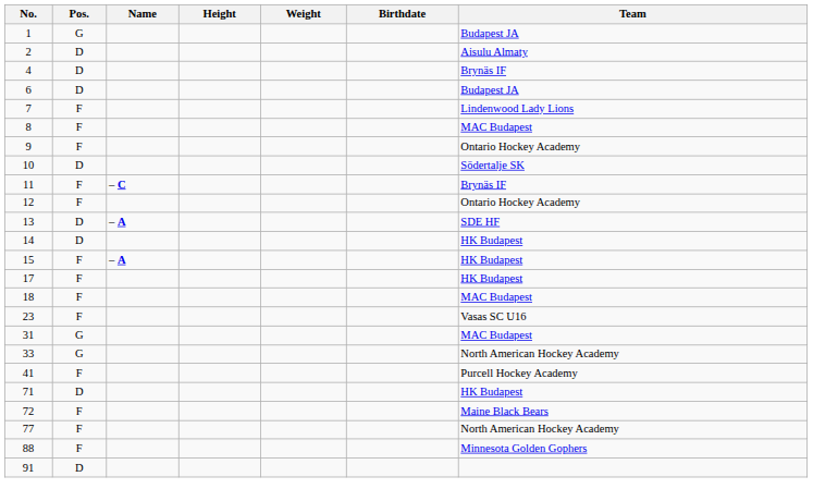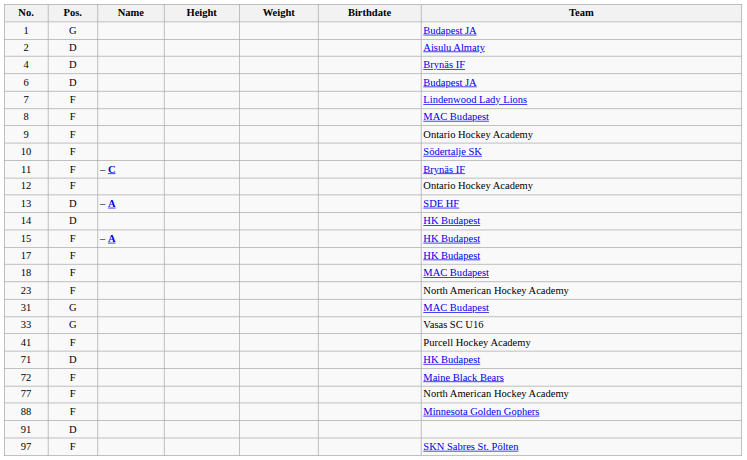 <table width="80%" class="wikitable sortable" style="font-size: 90%; text-align: center;">
 <tr>
 <th>No.</th>
 <th>Pos.</th>
 <th>Name</th>
 <th>Height</th>
 <th>Weight</th>
 <th>Birthdate</th>
 <th>Team</th>
 </tr>
 <tr>
 <td>1</td>
 <td>G</td>
 <td align=left></td>
 <td></td>
 <td></td>
 <td></td>
 <td align=left> <a href='#'>Budapest JA</a></td>
 </tr>
 <tr>
 <td>2</td>
 <td>D</td>
 <td align=left></td>
 <td></td>
 <td></td>
 <td></td>
 <td align=left> <a href='#'>Aisulu Almaty</a></td>
 </tr>
 <tr>
 <td>4</td>
 <td>D</td>
 <td align=left></td>
 <td></td>
 <td></td>
 <td></td>
 <td align=left> <a href='#'>Brynäs IF</a></td>
 </tr>
 <tr>
 <td>6</td>
 <td>D</td>
 <td align=left></td>
 <td></td>
 <td></td>
 <td></td>
 <td align=left> <a href='#'>Budapest JA</a></td>
 </tr>
 <tr>
 <td>7</td>
 <td>F</td>
 <td align=left></td>
 <td></td>
 <td></td>
 <td></td>
 <td align=left> <a href='#'>Lindenwood Lady Lions</a></td>
 </tr>
 <tr>
 <td>8</td>
 <td>F</td>
 <td align=left></td>
 <td></td>
 <td></td>
 <td></td>
 <td align=left> <a href='#'>MAC Budapest</a></td>
 </tr>
 <tr>
 <td>9</td>
 <td>F</td>
 <td align=left></td>
 <td></td>
 <td></td>
 <td></td>
 <td align=left> Ontario Hockey Academy</td>
 </tr>
 <tr>
 <td>10</td>
-<td>D</td>
+<td>F</td>
 <td align=left></td>
 <td></td>
 <td></td>
 <td></td>
 <td align=left> <a href='#'>Södertalje SK</a></td>
 </tr>
 <tr>
 <td>11</td>
 <td>F</td>
 <td align=left> – <a href='#'><strong>C</strong></a></td>
 <td></td>
 <td></td>
 <td></td>
 <td align=left> <a href='#'>Brynäs IF</a></td>
 </tr>
 <tr>
 <td>12</td>
 <td>F</td>
 <td align=left></td>
 <td></td>
 <td></td>
 <td></td>
 <td align=left> Ontario Hockey Academy</td>
 </tr>
 <tr>
 <td>13</td>
 <td>D</td>
 <td align=left> – <a href='#'><strong>A</strong></a></td>
 <td></td>
 <td></td>
 <td></td>
 <td align=left> <a href='#'>SDE HF</a></td>
 </tr>
 <tr>
 <td>14</td>
 <td>D</td>
 <td align=left></td>
 <td></td>
 <td></td>
 <td></td>
 <td align=left> <a href='#'>HK Budapest</a></td>
 </tr>
 <tr>
 <td>15</td>
 <td>F</td>
 <td align=left> – <a href='#'><strong>A</strong></a></td>
 <td></td>
 <td></td>
 <td></td>
 <td align=left> <a href='#'>HK Budapest</a></td>
 </tr>
 <tr>
 <td>17</td>
 <td>F</td>
 <td align=left></td>
 <td></td>
 <td></td>
 <td></td>
 <td align=left> <a href='#'>HK Budapest</a></td>
 </tr>
 <tr>
 <td>18</td>
 <td>F</td>
 <td align=left></td>
 <td></td>
 <td></td>
 <td></td>
 <td align=left> <a href='#'>MAC Budapest</a></td>
 </tr>
 <tr>
 <td>23</td>
 <td>F</td>
 <td align=left></td>
 <td></td>
 <td></td>
 <td></td>
-<td align=left> Vasas SC U16</td>
+<td align=left> North American Hockey Academy</td>
 </tr>
 <tr>
 <td>31</td>
 <td>G</td>
 <td align=left></td>
 <td></td>
 <td></td>
 <td></td>
 <td align=left> <a href='#'>MAC Budapest</a></td>
 </tr>
 <tr>
 <td>33</td>
 <td>G</td>
 <td align=left></td>
 <td></td>
 <td></td>
 <td></td>
-<td align=left> North American Hockey Academy</td>
+<td align=left> Vasas SC U16</td>
 </tr>
 <tr>
 <td>41</td>
 <td>F</td>
 <td align=left></td>
 <td></td>
 <td></td>
 <td></td>
 <td align=left> Purcell Hockey Academy</td>
 </tr>
 <tr>
 <td>71</td>
 <td>D</td>
 <td align=left></td>
 <td></td>
 <td></td>
 <td></td>
 <td align=left> <a href='#'>HK Budapest</a></td>
 </tr>
 <tr>
 <td>72</td>
 <td>F</td>
 <td align=left></td>
 <td></td>
 <td></td>
 <td></td>
 <td align=left> <a href='#'>Maine Black Bears</a></td>
 </tr>
 <tr>
 <td>77</td>
 <td>F</td>
 <td align=left></td>
 <td></td>
 <td></td>
 <td></td>
 <td align=left> North American Hockey Academy</td>
 </tr>
 <tr>
 <td>88</td>
 <td>F</td>
 <td align=left></td>
 <td></td>
 <td></td>
 <td></td>
 <td align=left> <a href='#'>Minnesota Golden Gophers</a></td>
 </tr>
 <tr>
 <td>91</td>
 <td>D</td>
 <td align=left></td>
 <td></td>
 <td></td>
 <td></td>
 <td align=left> </td>
 </tr>
+<tr>
+<td>97</td>
+<td>F</td>
+<td align=left></td>
+<td></td>
+<td></td>
+<td></td>
+<td align=left> <a href='#'>SKN Sabres St. Pölten</a></td>
+</tr>
 </table>
